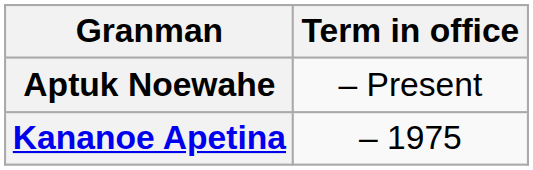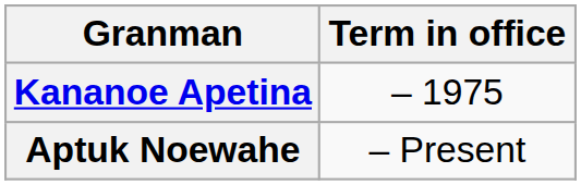 <table class="wikitable sortable" style="text-align:center;">
 <tr>
 <th scope="col">Granman</th>
 <th scope="col">Term in office</th>
 </tr>
 <tr>
+<th scope="row"><a href='#'>Kananoe Apetina</a></th>
+<td> – 1975</td>
+</tr>
+<tr>
 <th scope="row">Aptuk Noewahe</th>
 <td> – Present</td>
 </tr>
-<tr>
-<th scope="row"><a href='#'>Kananoe Apetina</a></th>
-<td> – 1975</td>
-</tr>
 </table>
